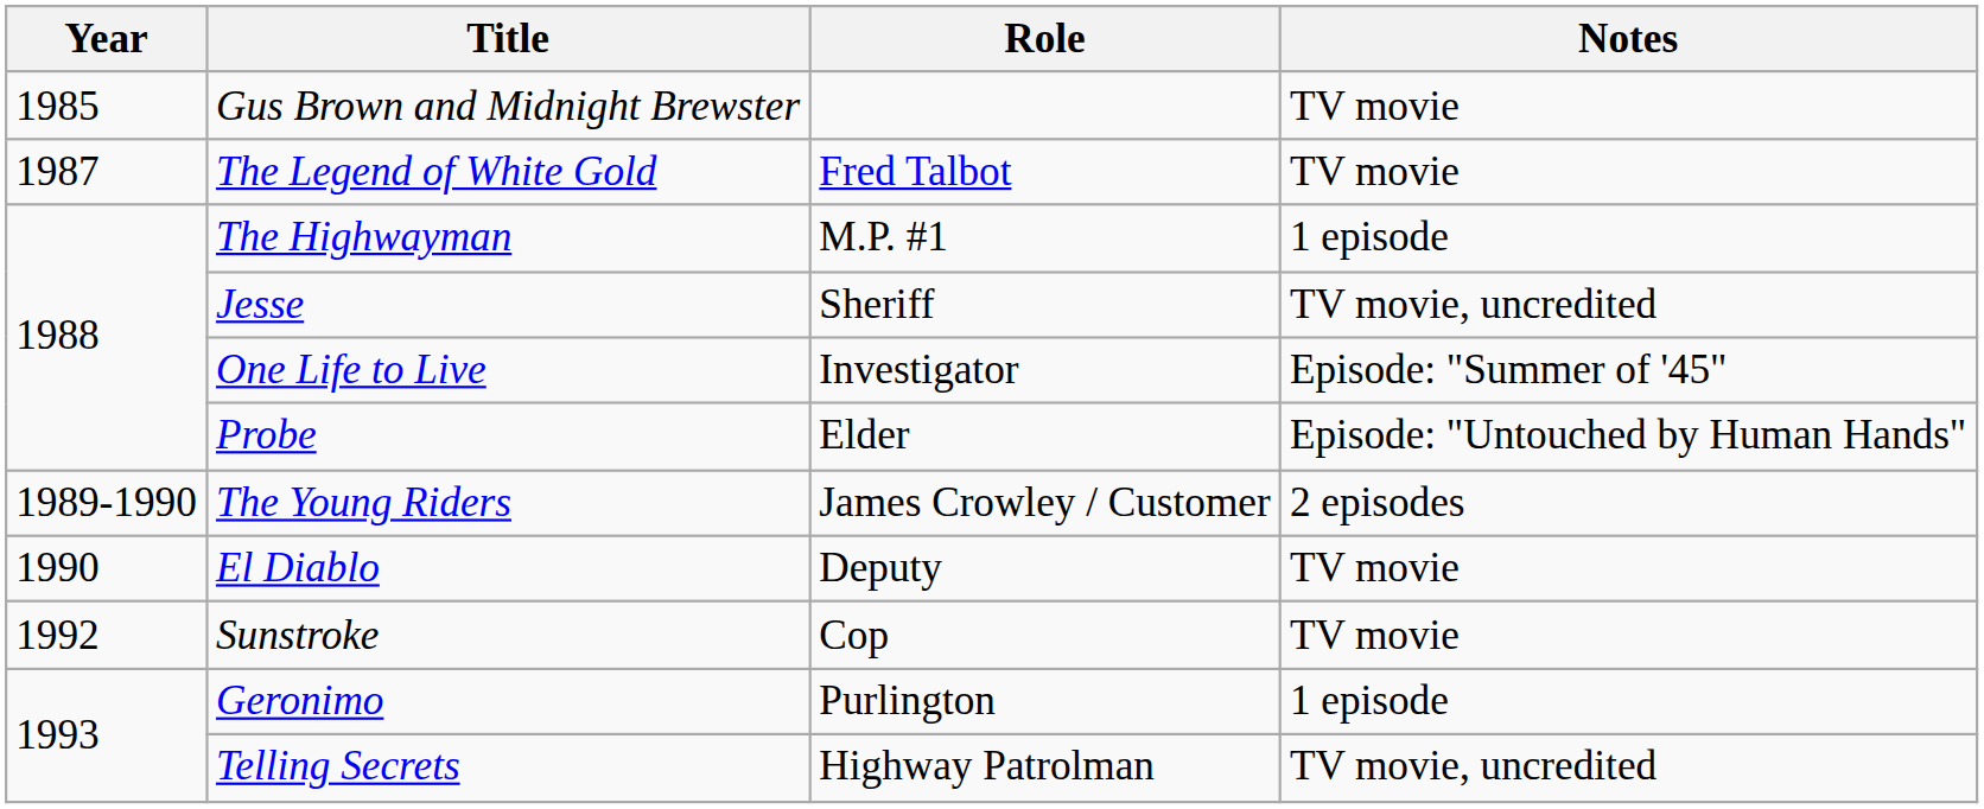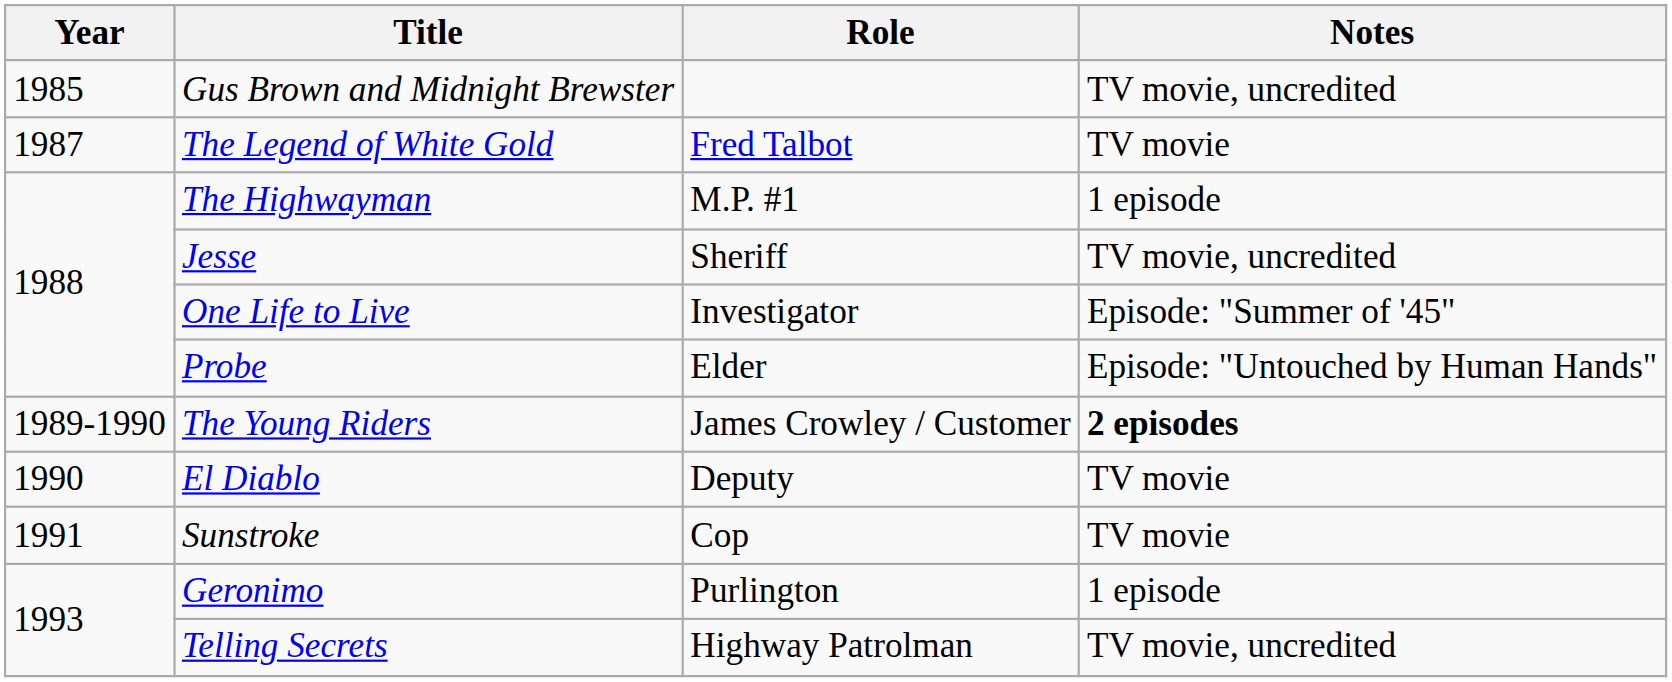 <table class="wikitable">
 <tr>
 <th>Year</th>
 <th>Title</th>
 <th>Role</th>
 <th>Notes</th>
 </tr>
 <tr>
 <td>1985</td>
 <td><em>Gus Brown and Midnight Brewster</em></td>
 <td></td>
-<td>TV movie</td>
+<td>TV movie, uncredited</td>
 </tr>
 <tr>
 <td>1987</td>
 <td><em><a href='#'>The Legend of White Gold</a></em></td>
 <td><a href='#'>Fred Talbot</a></td>
 <td>TV movie</td>
 </tr>
 <tr>
 <td rowspan="4">1988</td>
 <td><a href='#'><em>The Highwayman</em></a></td>
 <td>M.P. #1</td>
 <td>1 episode</td>
 </tr>
 <tr>
 <td><em><a href='#'>Jesse</a></em></td>
 <td>Sheriff</td>
 <td>TV movie, uncredited</td>
 </tr>
 <tr>
 <td><em><a href='#'>One Life to Live</a></em></td>
 <td>Investigator</td>
 <td>Episode: "Summer of '45"</td>
 </tr>
 <tr>
 <td><a href='#'><em>Probe</em></a></td>
 <td>Elder</td>
 <td>Episode: "Untouched by Human Hands"</td>
 </tr>
 <tr>
 <td>1989-1990</td>
 <td><em><a href='#'>The Young Riders</a></em></td>
 <td>James Crowley / Customer</td>
-<td>2 episodes</td>
+<td><strong>2 episodes</strong></td>
 </tr>
 <tr>
 <td>1990</td>
 <td><em><a href='#'>El Diablo</a></em></td>
 <td>Deputy</td>
 <td>TV movie</td>
 </tr>
 <tr>
-<td>1992</td>
+<td>1991</td>
 <td><em>Sunstroke</em></td>
 <td>Cop</td>
 <td>TV movie</td>
 </tr>
 <tr>
 <td rowspan="2">1993</td>
 <td><em><a href='#'>Geronimo</a></em></td>
 <td>Purlington</td>
 <td>1 episode</td>
 </tr>
 <tr>
 <td><em><a href='#'>Telling Secrets</a></em></td>
 <td>Highway Patrolman</td>
 <td>TV movie, uncredited</td>
 </tr>
 </table>
